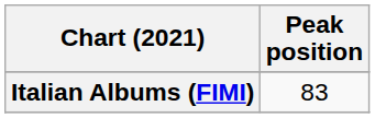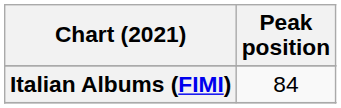 <table class="wikitable sortable plainrowheaders" style="text-align:center">
 <tr>
 <th scope="col">Chart (2021)</th>
 <th scope="col">Peak<br>position</th>
 </tr>
 <tr>
 </tr>
 <tr>
 </tr>
 <tr>
 </tr>
 <tr>
 </tr>
 <tr>
 </tr>
 <tr>
 <th scope="row">Italian Albums (<a href='#'>FIMI</a>)</th>
-<td>83</td>
+<td>84</td>
 </tr>
 <tr>
 </tr>
 <tr>
 </tr>
 <tr>
 </tr>
 <tr>
 </tr>
 </table>
